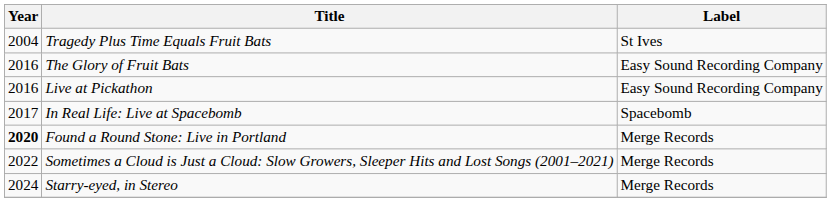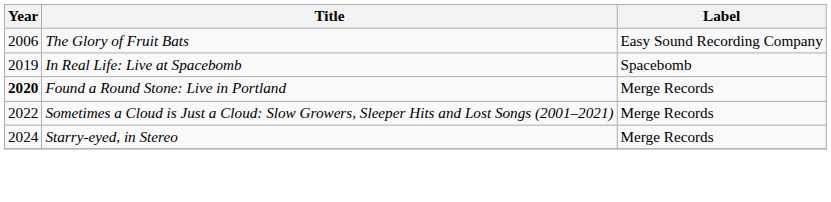 <table class="wikitable">
 <tr>
 <th>Year</th>
 <th>Title</th>
 <th>Label</th>
 </tr>
 <tr>
-<td>2004</td>
-<td><em>Tragedy Plus Time Equals Fruit Bats</em></td>
-<td>St Ives</td>
-</tr>
-<tr>
-<td>2016</td>
+<td>2006</td>
 <td><em>The Glory of Fruit Bats</em></td>
 <td>Easy Sound Recording Company</td>
 </tr>
 <tr>
-<td>2016</td>
-<td><em>Live at Pickathon</em></td>
-<td>Easy Sound Recording Company</td>
-</tr>
-<tr>
-<td>2017</td>
+<td>2019</td>
 <td><em>In Real Life: Live at Spacebomb</em></td>
 <td>Spacebomb</td>
 </tr>
 <tr>
 <td><strong>2020</strong></td>
 <td><em>Found a Round Stone: Live in Portland</em></td>
 <td>Merge Records</td>
 </tr>
 <tr>
 <td>2022</td>
 <td><em>Sometimes a Cloud is Just a Cloud: Slow Growers, Sleeper Hits and Lost Songs (2001–2021)</em></td>
 <td>Merge Records</td>
 </tr>
 <tr>
 <td>2024</td>
 <td><em>Starry-eyed, in Stereo</em></td>
 <td>Merge Records</td>
 </tr>
 <tr>
 </tr>
 </table>
